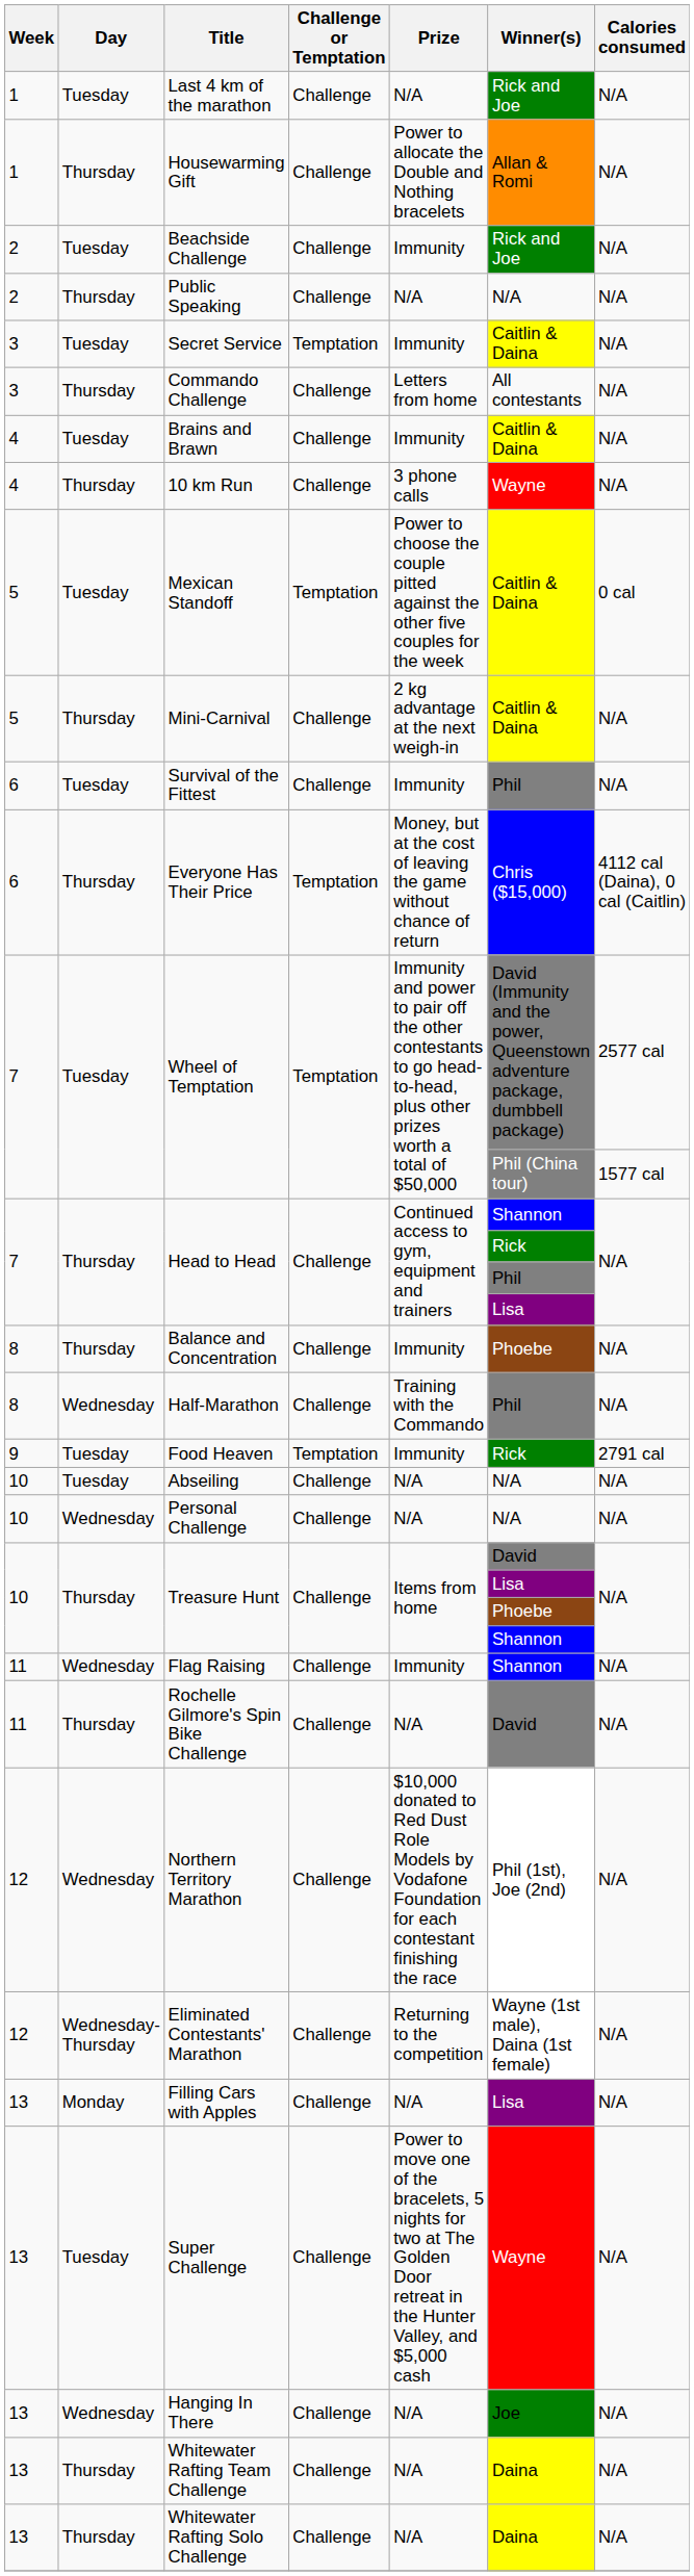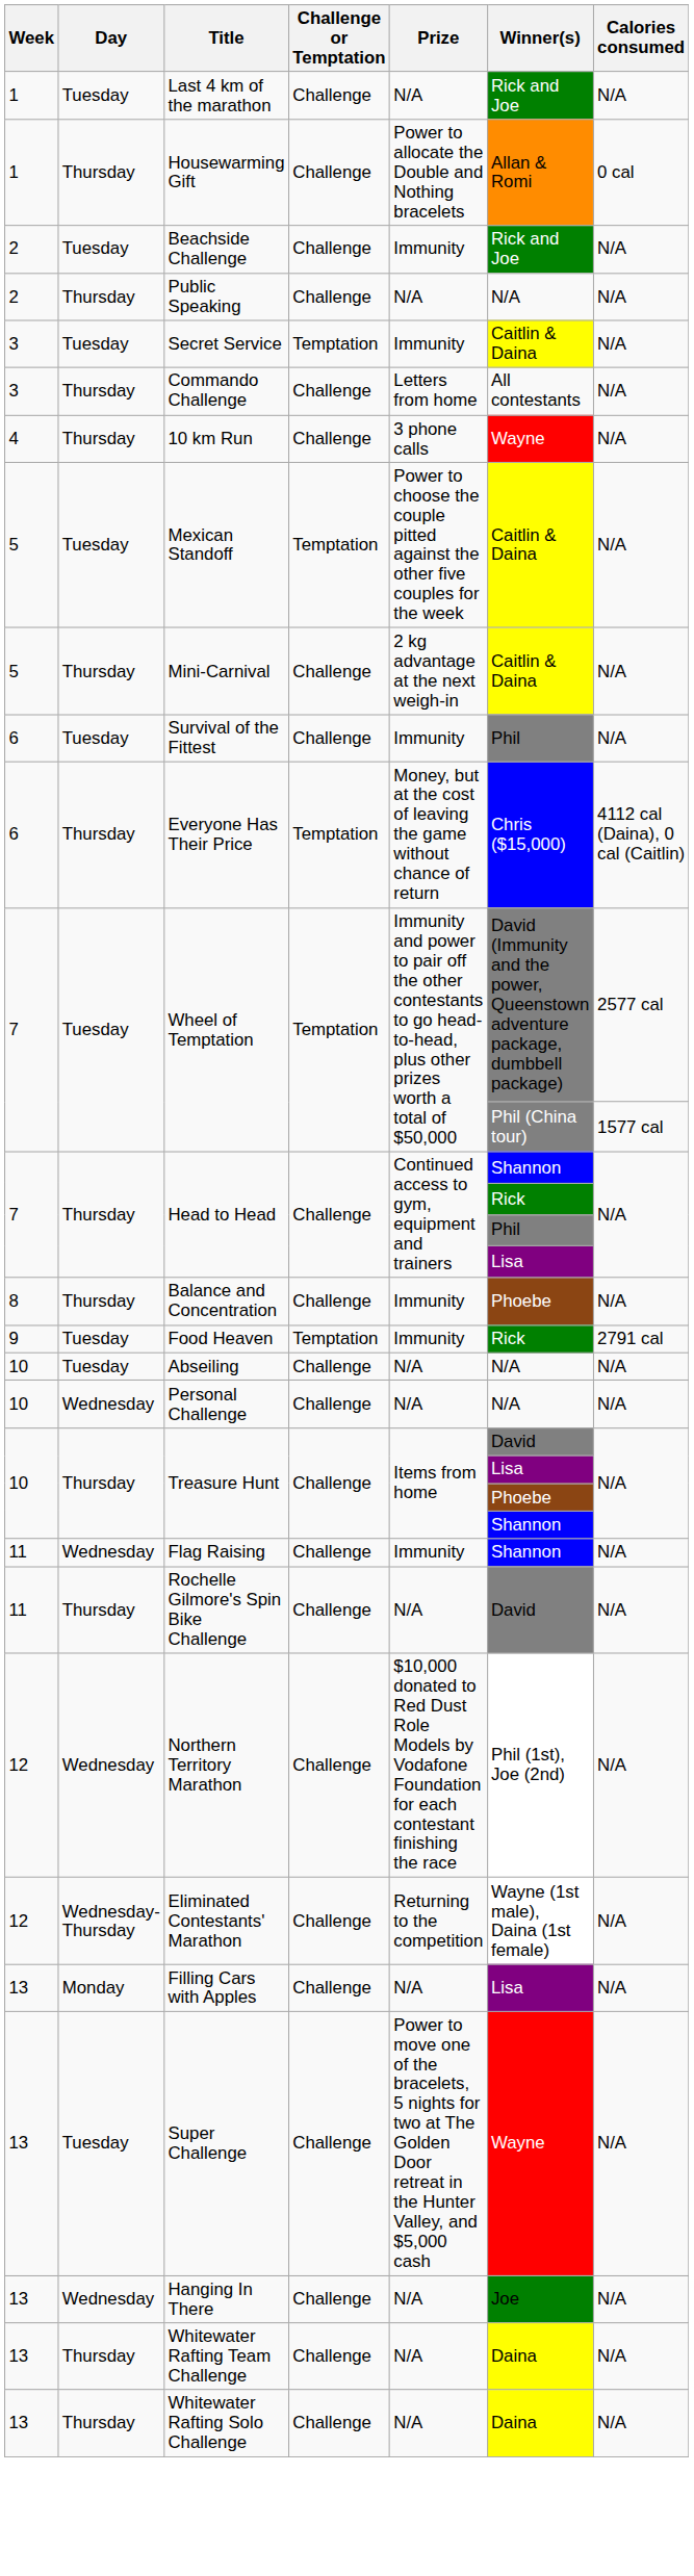 <table class="wikitable">
 <tr>
 <th>Week</th>
 <th>Day</th>
 <th>Title</th>
 <th>Challenge or Temptation</th>
 <th>Prize</th>
 <th>Winner(s)</th>
 <th>Calories consumed</th>
 </tr>
 <tr>
 <td>1</td>
 <td>Tuesday</td>
 <td>Last 4 km of the marathon</td>
 <td>Challenge</td>
 <td>N/A</td>
 <td style="background:green;color:white;">Rick and Joe</td>
 <td>N/A</td>
 </tr>
 <tr>
 <td>1</td>
 <td>Thursday</td>
 <td>Housewarming Gift</td>
 <td>Challenge</td>
 <td>Power to allocate the Double and Nothing bracelets</td>
 <td style="background:darkorange;">Allan & Romi</td>
-<td>N/A</td>
+<td>0 cal</td>
 </tr>
 <tr>
 <td>2</td>
 <td>Tuesday</td>
 <td>Beachside Challenge</td>
 <td>Challenge</td>
 <td>Immunity</td>
 <td style="background:green;color:white;">Rick and Joe</td>
 <td>N/A</td>
 </tr>
 <tr>
 <td>2</td>
 <td>Thursday</td>
 <td>Public Speaking</td>
 <td>Challenge</td>
 <td>N/A</td>
 <td>N/A</td>
 <td>N/A</td>
 </tr>
 <tr>
 <td>3</td>
 <td>Tuesday</td>
 <td>Secret Service</td>
 <td>Temptation</td>
 <td>Immunity</td>
 <td style="background:yellow;">Caitlin & Daina</td>
 <td>N/A</td>
 </tr>
 <tr>
 <td>3</td>
 <td>Thursday</td>
 <td>Commando Challenge</td>
 <td>Challenge</td>
 <td>Letters from home</td>
 <td>All contestants</td>
 <td>N/A</td>
 </tr>
 <tr>
 <td>4</td>
-<td>Tuesday</td>
-<td>Brains and Brawn</td>
-<td>Challenge</td>
-<td>Immunity</td>
-<td style="background:yellow;">Caitlin & Daina</td>
-<td>N/A</td>
-</tr>
-<tr>
-<td>4</td>
 <td>Thursday</td>
 <td>10 km Run</td>
 <td>Challenge</td>
 <td>3 phone calls</td>
 <td style="background:red;color:white;">Wayne</td>
 <td>N/A</td>
 </tr>
 <tr>
 <td>5</td>
 <td>Tuesday</td>
 <td>Mexican Standoff</td>
 <td>Temptation</td>
 <td>Power to choose the couple pitted against the other five couples for the week</td>
 <td style="background:yellow;">Caitlin & Daina</td>
-<td>0 cal</td>
+<td>N/A</td>
 </tr>
 <tr>
 <td>5</td>
 <td>Thursday</td>
 <td>Mini-Carnival</td>
 <td>Challenge</td>
 <td>2 kg advantage at the next weigh-in</td>
 <td style="background:yellow;">Caitlin & Daina</td>
 <td>N/A</td>
 </tr>
 <tr>
 <td>6</td>
 <td>Tuesday</td>
 <td>Survival of the Fittest</td>
 <td>Challenge</td>
 <td>Immunity</td>
 <td style="background:gray;">Phil</td>
 <td>N/A</td>
 </tr>
 <tr>
 <td>6</td>
 <td>Thursday</td>
 <td>Everyone Has Their Price</td>
 <td>Temptation</td>
 <td>Money, but at the cost of leaving the game without chance of return</td>
 <td style="background:blue;color:white;">Chris ($15,000)</td>
 <td>4112 cal (Daina), 0 cal (Caitlin)</td>
 </tr>
 <tr>
 <td rowspan=2>7</td>
 <td rowspan=2>Tuesday</td>
 <td rowspan=2>Wheel of Temptation</td>
 <td rowspan=2>Temptation</td>
 <td rowspan=2>Immunity and power to pair off the other contestants to go head-to-head, plus other prizes worth a total of $50,000</td>
 <td style="background:gray;">David (Immunity and the power, Queenstown adventure package, dumbbell package)</td>
 <td>2577 cal</td>
 </tr>
 <tr>
 <td style="background:gray;color:white;">Phil (China tour)</td>
 <td>1577 cal</td>
 </tr>
 <tr>
 <td rowspan=4>7</td>
 <td rowspan=4>Thursday</td>
 <td rowspan=4>Head to Head</td>
 <td rowspan=4>Challenge</td>
 <td rowspan=4>Continued access to gym, equipment and trainers</td>
 <td style="background:blue;color:white;">Shannon</td>
 <td rowspan=4>N/A</td>
 </tr>
 <tr>
 <td style="background:green;color:white;">Rick</td>
 </tr>
 <tr>
 <td style="background:gray;">Phil</td>
 </tr>
 <tr>
 <td style="background:purple;color:white;">Lisa</td>
 </tr>
 <tr>
 <td>8</td>
 <td>Thursday</td>
 <td>Balance and Concentration</td>
 <td>Challenge</td>
 <td>Immunity</td>
 <td style="background:saddlebrown;color:white;">Phoebe</td>
-<td>N/A</td>
-</tr>
-<tr>
-<td>8</td>
-<td>Wednesday</td>
-<td>Half-Marathon</td>
-<td>Challenge</td>
-<td>Training with the Commando</td>
-<td style="background:gray;">Phil</td>
 <td>N/A</td>
 </tr>
 <tr>
 <td>9</td>
 <td>Tuesday</td>
 <td>Food Heaven</td>
 <td>Temptation</td>
 <td>Immunity</td>
 <td style="background:green;color:white;">Rick</td>
 <td>2791 cal</td>
 </tr>
 <tr>
 <td>10</td>
 <td>Tuesday</td>
 <td>Abseiling</td>
 <td>Challenge</td>
 <td>N/A</td>
 <td>N/A</td>
 <td>N/A</td>
 </tr>
 <tr>
 <td>10</td>
 <td>Wednesday</td>
 <td>Personal Challenge</td>
 <td>Challenge</td>
 <td>N/A</td>
 <td>N/A</td>
 <td>N/A</td>
 </tr>
 <tr>
 <td rowspan=4>10</td>
 <td rowspan=4>Thursday</td>
 <td rowspan=4>Treasure Hunt</td>
 <td rowspan=4>Challenge</td>
 <td rowspan=4>Items from home</td>
 <td style="background:gray;">David</td>
 <td rowspan=4>N/A</td>
 </tr>
 <tr>
 <td style="background:purple;color:white;">Lisa</td>
 </tr>
 <tr>
 <td style="background:saddlebrown;color:white;">Phoebe</td>
 </tr>
 <tr>
 <td style="background:blue;color:white;">Shannon</td>
 </tr>
 <tr>
 <td>11</td>
 <td>Wednesday</td>
 <td>Flag Raising</td>
 <td>Challenge</td>
 <td>Immunity</td>
 <td style="background:blue;color:white;">Shannon</td>
 <td>N/A</td>
 </tr>
 <tr>
 <td>11</td>
 <td>Thursday</td>
 <td>Rochelle Gilmore's Spin Bike Challenge</td>
 <td>Challenge</td>
 <td>N/A</td>
 <td style="background:gray;">David</td>
 <td>N/A</td>
 </tr>
 <tr>
 <td>12</td>
 <td>Wednesday</td>
 <td>Northern Territory Marathon</td>
 <td>Challenge</td>
 <td>$10,000 donated to Red Dust Role Models by Vodafone Foundation for each contestant finishing the race</td>
 <td style="background:white;">Phil (1st), Joe (2nd)</td>
 <td>N/A</td>
 </tr>
 <tr>
 <td>12</td>
 <td>Wednesday-Thursday</td>
 <td>Eliminated Contestants' Marathon</td>
 <td>Challenge</td>
 <td>Returning to the competition</td>
 <td style="background:white;">Wayne (1st male), Daina (1st female)</td>
 <td>N/A</td>
 </tr>
 <tr>
 <td>13</td>
 <td>Monday</td>
 <td>Filling Cars with Apples</td>
 <td>Challenge</td>
 <td>N/A</td>
 <td style="background:purple;color:white;">Lisa</td>
 <td>N/A</td>
 </tr>
 <tr>
 <td>13</td>
 <td>Tuesday</td>
 <td>Super Challenge</td>
 <td>Challenge</td>
 <td>Power to move one of the bracelets, 5 nights for two at The Golden Door retreat in the Hunter Valley, and $5,000 cash</td>
 <td style="background:red;color:white;">Wayne</td>
 <td>N/A</td>
 </tr>
 <tr>
 <td>13</td>
 <td>Wednesday</td>
 <td>Hanging In There</td>
 <td>Challenge</td>
 <td>N/A</td>
 <td style="background:green;">Joe</td>
 <td>N/A</td>
 </tr>
 <tr>
 <td>13</td>
 <td>Thursday</td>
 <td>Whitewater Rafting Team Challenge</td>
 <td>Challenge</td>
 <td>N/A</td>
 <td style="background:yellow;">Daina</td>
 <td>N/A</td>
 </tr>
 <tr>
 <td>13</td>
 <td>Thursday</td>
 <td>Whitewater Rafting Solo Challenge</td>
 <td>Challenge</td>
 <td>N/A</td>
 <td style="background:yellow;">Daina</td>
 <td>N/A</td>
 </tr>
 <tr>
 </tr>
 </table>
